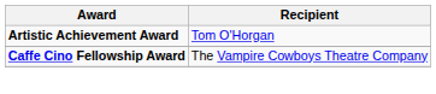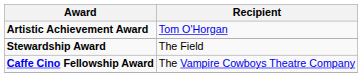 <table class="wikitable">
 <tr>
 <th>Award</th>
 <th>Recipient</th>
 </tr>
 <tr>
 <td><strong>Artistic Achievement Award</strong></td>
 <td><a href='#'>Tom O'Horgan</a></td>
 </tr>
 <tr>
 </tr>
 <tr>
+<td><strong>Stewardship Award</strong></td>
+<td>The Field</td>
+</tr>
+<tr>
 <td><strong><a href='#'>Caffe Cino</a> Fellowship Award</strong></td>
 <td>The <a href='#'>Vampire Cowboys Theatre Company</a></td>
 </tr>
 <tr>
 </tr>
 </table>
